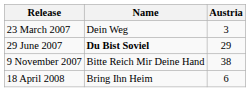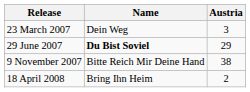 <table class="wikitable">
 <tr>
 <th>Release</th>
 <th>Name</th>
 <th>Austria</th>
 </tr>
 <tr>
 <td>23 March 2007</td>
 <td>Dein Weg</td>
 <td align="center">3</td>
 </tr>
 <tr>
 <td>29 June 2007</td>
 <td><strong>Du Bist Soviel</strong></td>
 <td align="center">29</td>
 </tr>
 <tr>
 <td>9 November 2007</td>
 <td>Bitte Reich Mir Deine Hand</td>
 <td align="center">38</td>
 </tr>
 <tr>
 <td>18 April 2008</td>
 <td>Bring Ihn Heim</td>
-<td align="center">6</td>
+<td align="center">2</td>
 </tr>
 </table>
